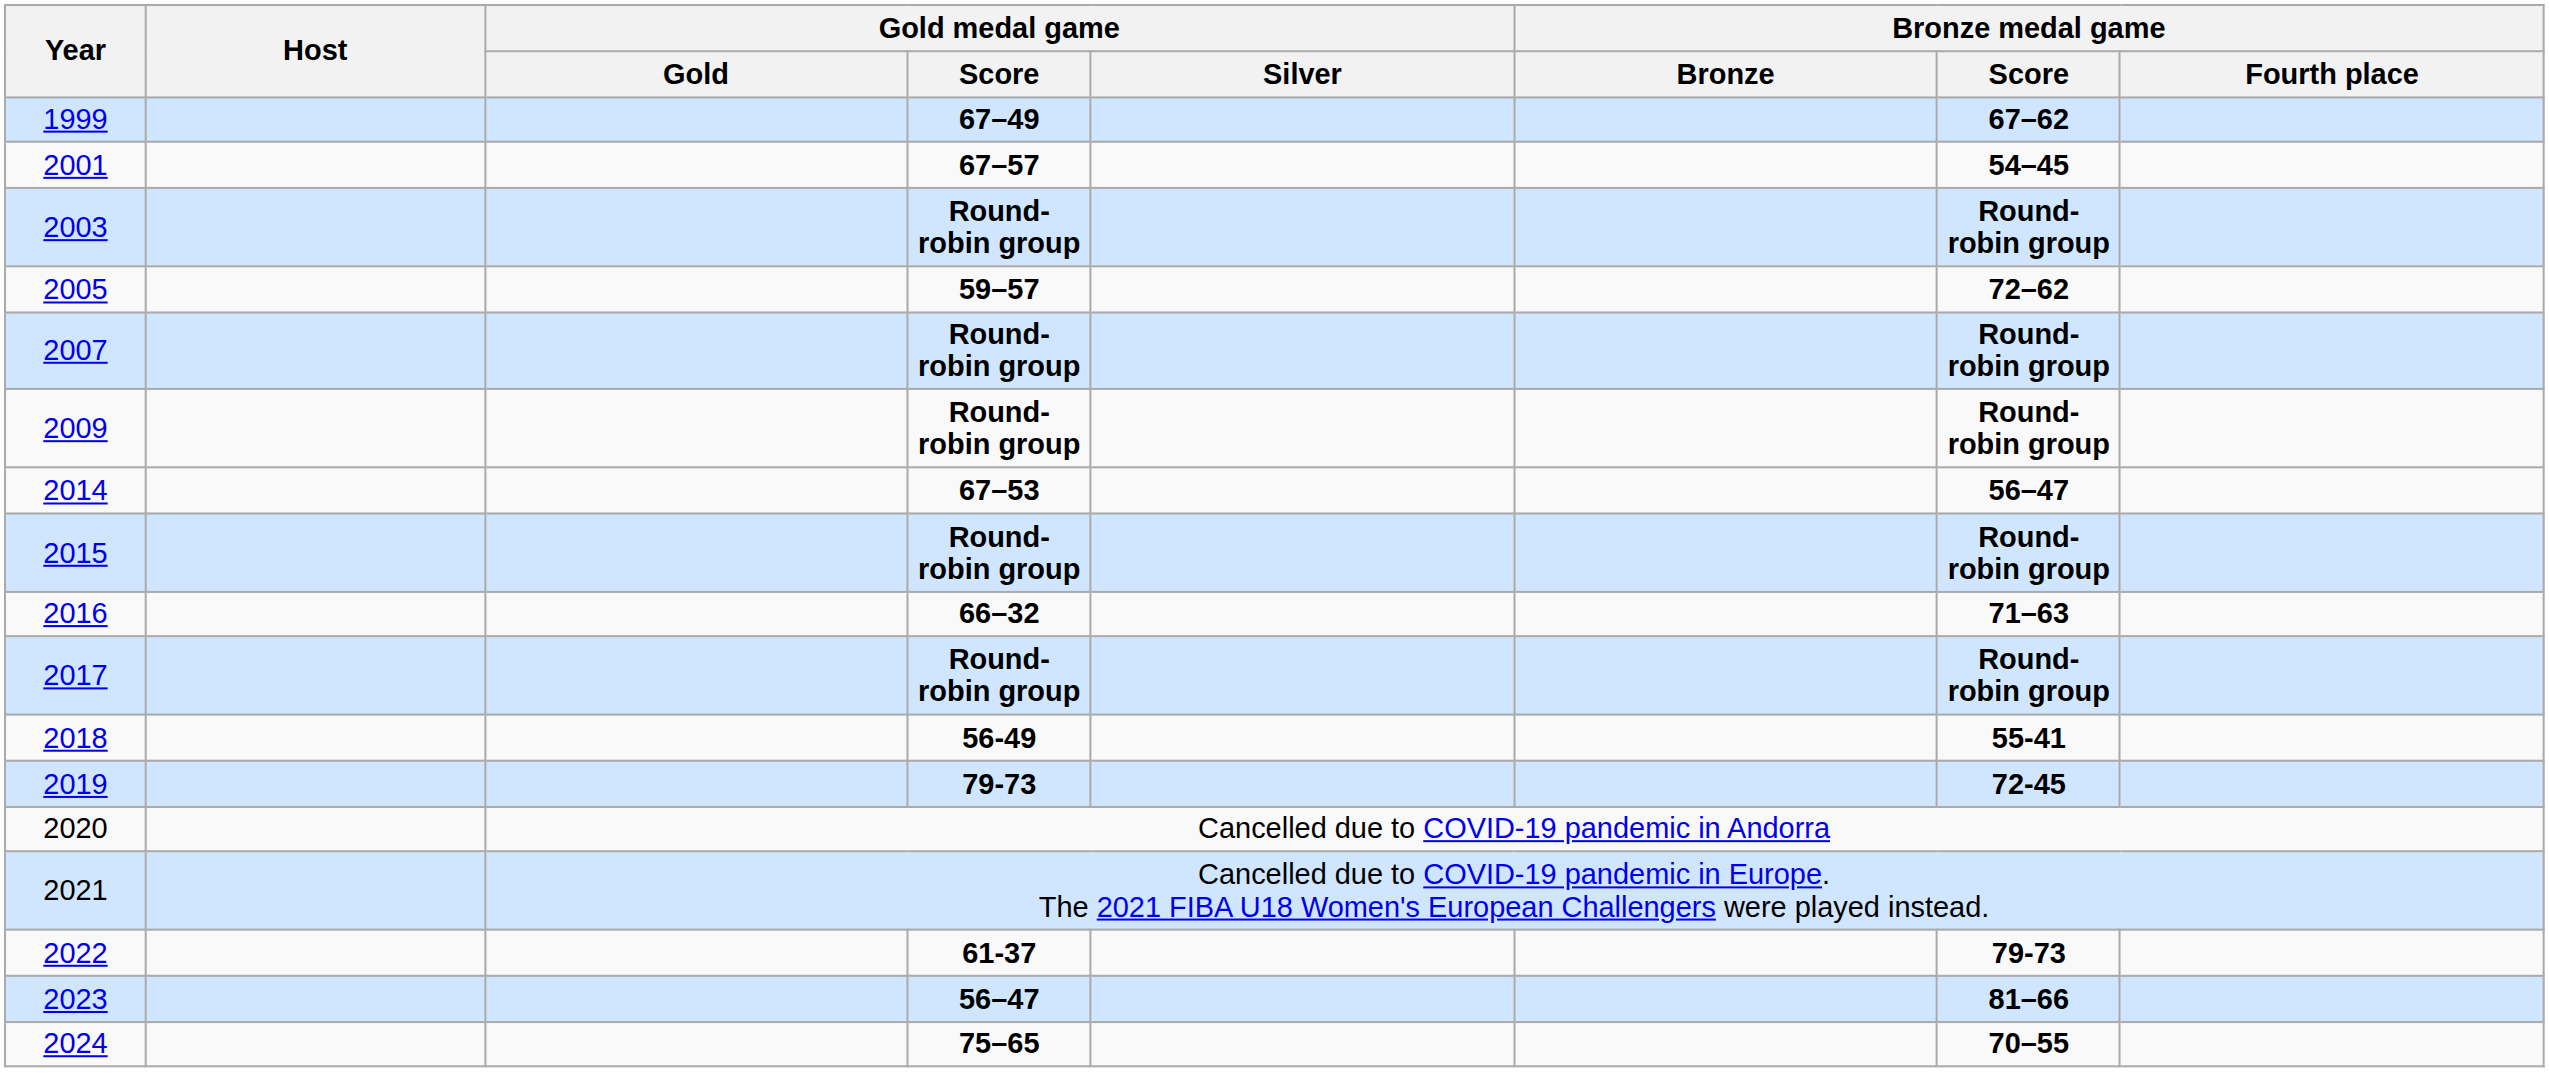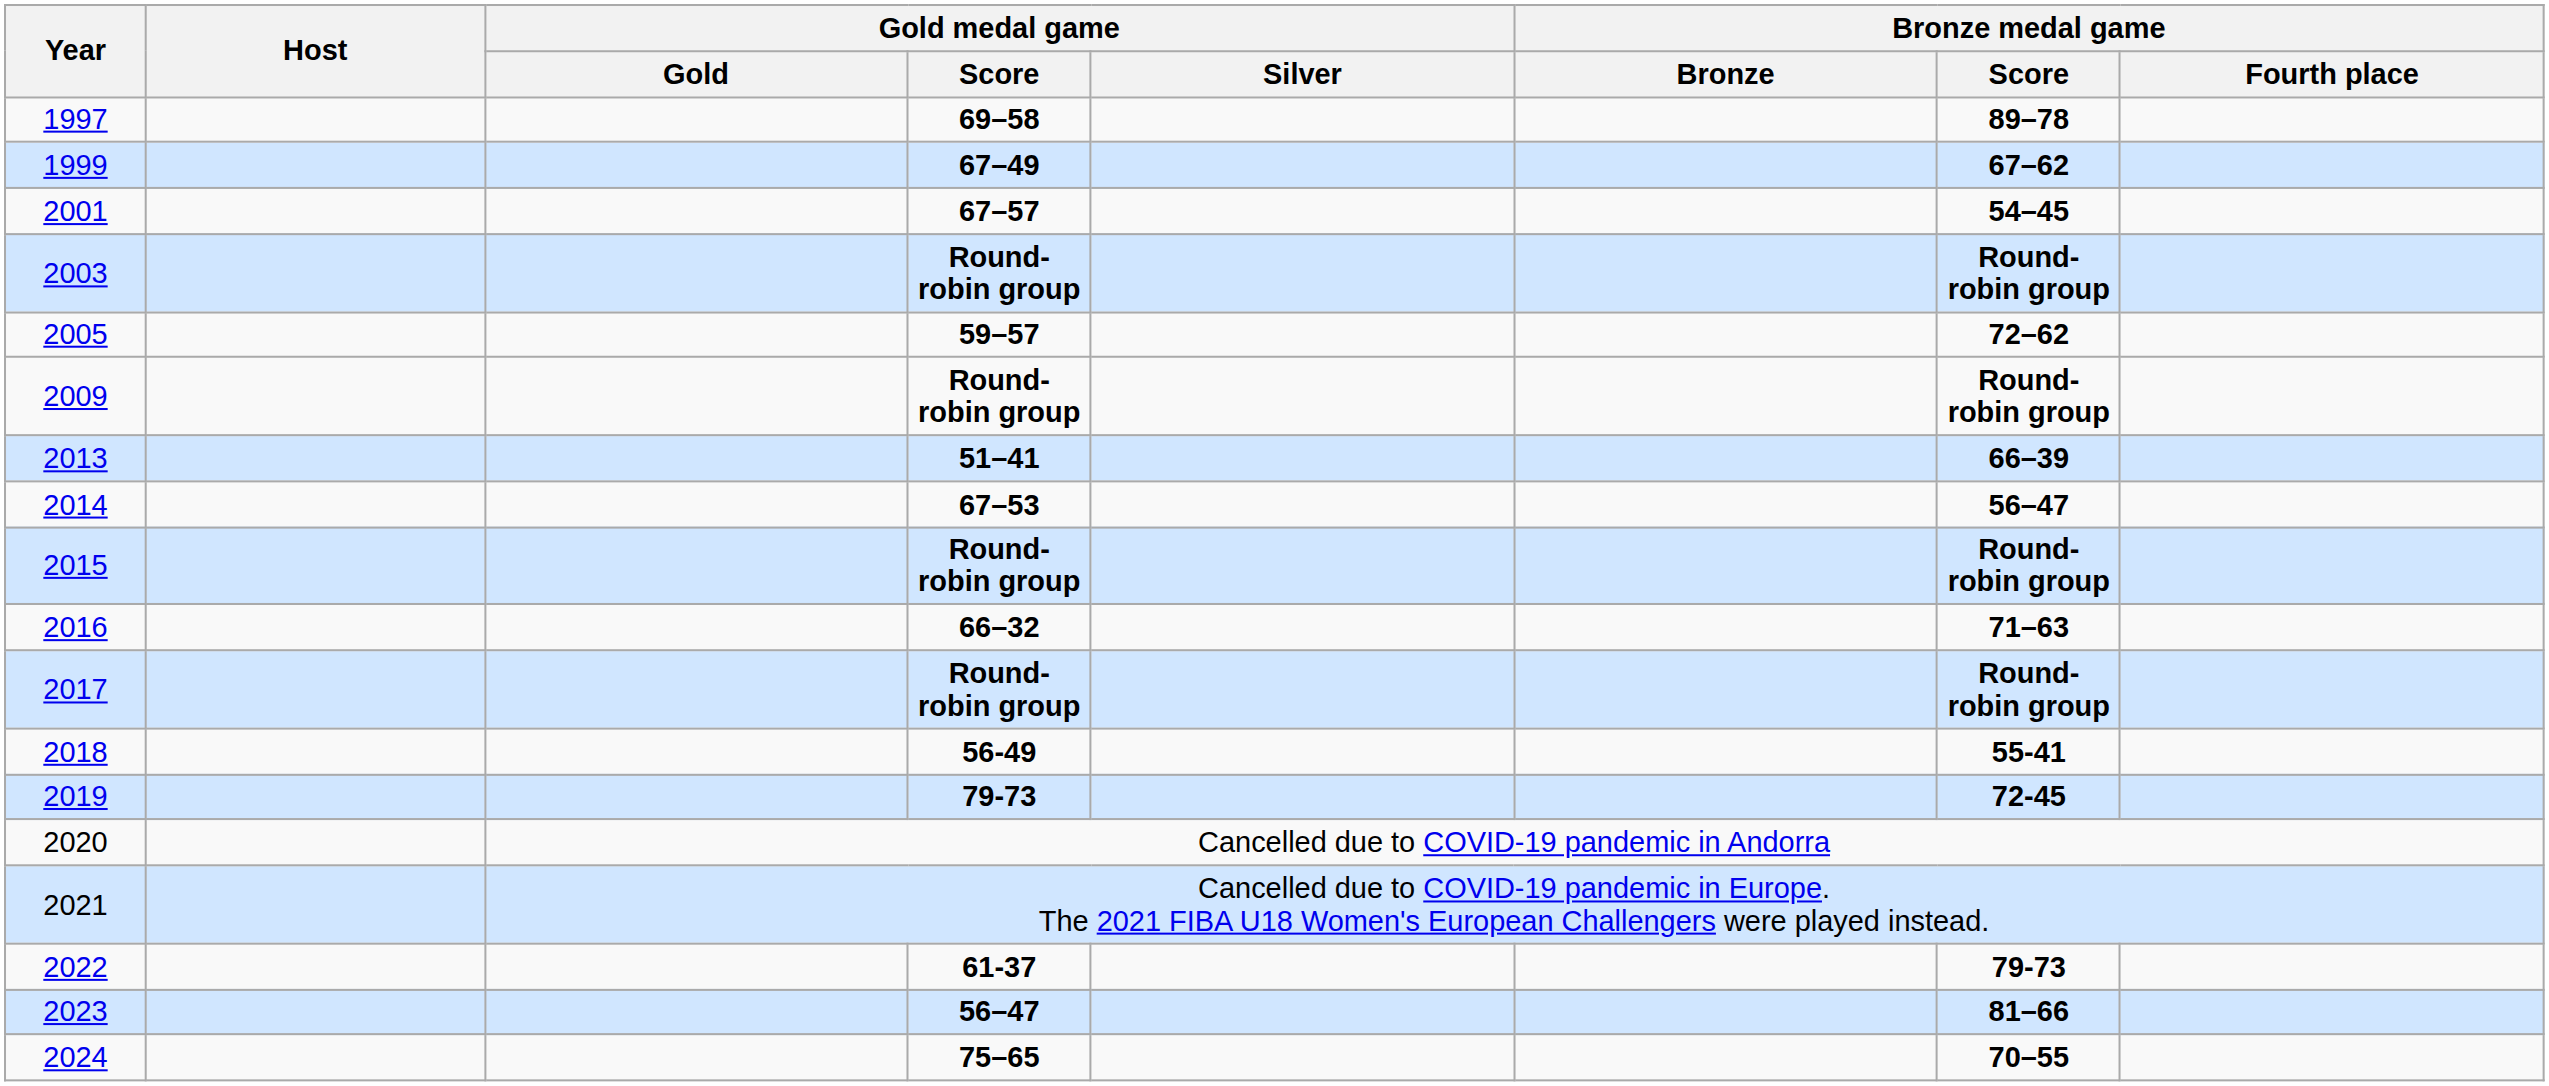 <table class=wikitable style="text-align:center; font-size:90%; width:100%">
 <tr>
 <th rowspan=2 width=5%>Year</th>
 <th rowspan=2 width=12%>Host</th>
 <th colspan=3>Gold medal game</th>
 <th colspan=3>Bronze medal game</th>
 </tr>
 <tr>
 <th width=15%>Gold</th>
 <th width=6.5%>Score</th>
 <th width=15%>Silver</th>
 <th width=15%>Bronze</th>
 <th width=6.5%>Score</th>
 <th width=15%>Fourth place</th>
+</tr>
+<tr>
+<td><a href='#'>1997</a></td>
+<td></td>
+<td><strong></strong></td>
+<td><strong>69–58</strong></td>
+<td></td>
+<td></td>
+<td><strong>89–78</strong></td>
+<td></td>
 </tr>
 <tr style="background:#D0E6FF;">
 <td><a href='#'>1999</a></td>
 <td></td>
 <td><strong></strong></td>
 <td><strong>67–49</strong></td>
 <td></td>
 <td></td>
 <td><strong>67–62</strong></td>
 <td></td>
 </tr>
 <tr>
 <td><a href='#'>2001</a></td>
 <td></td>
 <td><strong></strong></td>
 <td><strong>67–57</strong></td>
 <td></td>
 <td></td>
 <td><strong>54–45</strong></td>
 <td></td>
 </tr>
 <tr style="background:#D0E6FF;">
 <td><a href='#'>2003</a></td>
 <td></td>
 <td><strong></strong></td>
 <td><strong>Round-robin group</strong></td>
 <td></td>
 <td></td>
 <td><strong>Round-robin group</strong></td>
 <td></td>
 </tr>
 <tr>
 <td><a href='#'>2005</a></td>
 <td></td>
 <td><strong></strong></td>
 <td><strong>59–57</strong></td>
 <td></td>
 <td></td>
 <td><strong>72–62</strong></td>
 <td></td>
 </tr>
-<tr style="background:#D0E6FF;">
-<td><a href='#'>2007</a></td>
+<tr>
+<td><a href='#'>2009</a></td>
 <td></td>
 <td><strong></strong></td>
 <td><strong>Round-robin group</strong></td>
 <td></td>
 <td></td>
 <td><strong>Round-robin group</strong></td>
 <td></td>
 </tr>
-<tr>
-<td><a href='#'>2009</a></td>
+<tr style="background:#D0E6FF;">
+<td><a href='#'>2013</a></td>
 <td></td>
 <td><strong></strong></td>
-<td><strong>Round-robin group</strong></td>
+<td><strong>51–41</strong></td>
 <td></td>
 <td></td>
-<td><strong>Round-robin group</strong></td>
+<td><strong>66–39</strong></td>
 <td></td>
 </tr>
 <tr>
 <td><a href='#'>2014</a></td>
 <td></td>
 <td><strong></strong></td>
 <td><strong>67–53</strong></td>
 <td></td>
 <td></td>
 <td><strong>56–47</strong></td>
 <td></td>
 </tr>
 <tr style="background:#D0E6FF;">
 <td><a href='#'>2015</a></td>
 <td></td>
 <td><strong></strong></td>
 <td><strong>Round-robin group</strong></td>
 <td></td>
 <td></td>
 <td><strong>Round-robin group</strong></td>
 <td></td>
 </tr>
 <tr>
 <td><a href='#'>2016</a></td>
 <td></td>
 <td><strong></strong></td>
 <td><strong>66–32</strong></td>
 <td></td>
 <td></td>
 <td><strong>71–63</strong></td>
 <td></td>
 </tr>
 <tr style="background:#D0E6FF;">
 <td><a href='#'>2017</a></td>
 <td></td>
 <td><strong></strong></td>
 <td><strong>Round-robin group</strong></td>
 <td></td>
 <td></td>
 <td><strong>Round-robin group</strong></td>
 <td></td>
 </tr>
 <tr>
 <td><a href='#'>2018</a></td>
 <td></td>
 <td></td>
 <td><strong>56-49</strong></td>
 <td></td>
 <td></td>
 <td><strong>55-41</strong></td>
 <td></td>
 </tr>
 <tr style="background:#D0E6FF;">
 <td><a href='#'>2019</a></td>
 <td></td>
 <td></td>
 <td><strong>79-73</strong></td>
 <td></td>
 <td></td>
 <td><strong>72-45</strong></td>
 <td></td>
 </tr>
 <tr>
 <td>2020</td>
 <td></td>
 <td colspan=6>Cancelled due to <a href='#'>COVID-19 pandemic in Andorra</a></td>
 </tr>
 <tr style="background:#D0E6FF;">
 <td>2021</td>
 <td></td>
 <td colspan=6>Cancelled due to <a href='#'>COVID-19 pandemic in Europe</a>.<br>The <a href='#'>2021 FIBA U18 Women's European Challengers</a> were played instead.</td>
 </tr>
 <tr>
 <td><a href='#'>2022</a></td>
 <td></td>
 <td><strong></strong></td>
 <td><strong>61-37</strong></td>
 <td></td>
 <td></td>
 <td><strong>79-73</strong></td>
 <td></td>
 </tr>
 <tr style="background:#D0E6FF;">
 <td><a href='#'>2023</a><em></td>
 <td></td>
 <td><strong></strong></td>
 <td><strong>56–47</strong></td>
 <td></td>
 <td></td>
 <td><strong>81–66</strong></td>
 <td></td>
 </tr>
 <tr>
 <td><a href='#'>2024</a></td>
 <td></td>
 <td><strong></strong></td>
 <td><strong>75–65</strong></td>
 <td></td>
 <td></td>
 <td><strong>70–55</strong></td>
 <td></td>
 </tr>
 </table>
